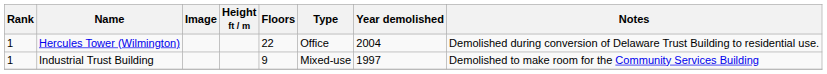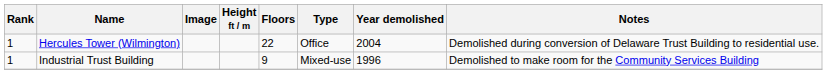 <table class="wikitable sortable">
 <tr>
 <th>Rank</th>
 <th>Name</th>
 <th>Image</th>
 <th>Height<br><small>ft / m</small></th>
 <th>Floors</th>
 <th>Type</th>
 <th>Year demolished</th>
 <th class="unsortable">Notes</th>
 </tr>
 <tr>
 <td>1</td>
 <td><a href='#'>Hercules Tower (Wilmington)</a></td>
 <td></td>
 <td></td>
 <td>22</td>
 <td>Office</td>
 <td>2004</td>
 <td>Demolished during conversion of Delaware Trust Building to residential use.</td>
 </tr>
 <tr>
 <td>1</td>
 <td>Industrial Trust Building</td>
 <td></td>
 <td></td>
 <td>9</td>
 <td>Mixed-use</td>
-<td>1997</td>
+<td>1996</td>
 <td>Demolished to make room for the <a href='#'>Community Services Building</a></td>
 </tr>
 <tr>
 </tr>
 </table>
